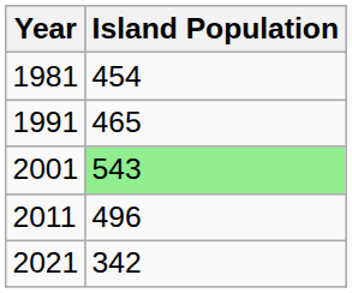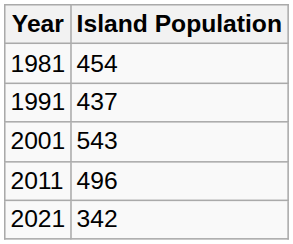 <table class="wikitable">
 <tr>
 <th>Year</th>
 <th>Island Population</th>
 </tr>
 <tr>
 <td>1981</td>
 <td>454</td>
 </tr>
 <tr>
 <td>1991</td>
-<td>465</td>
+<td>437</td>
 </tr>
 <tr>
 <td>2001</td>
-<td style="background: lightgreen;">543</td>
+<td>543</td>
 </tr>
 <tr>
 <td>2011</td>
 <td>496</td>
 </tr>
 <tr>
 <td>2021</td>
 <td>342</td>
 </tr>
 </table>
